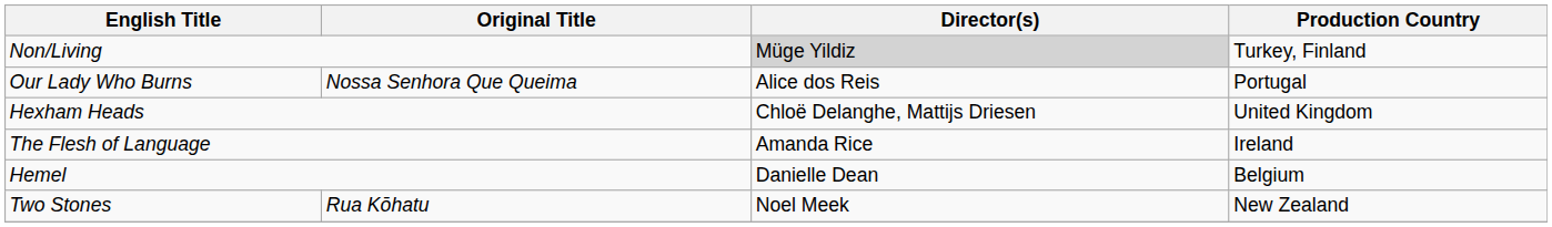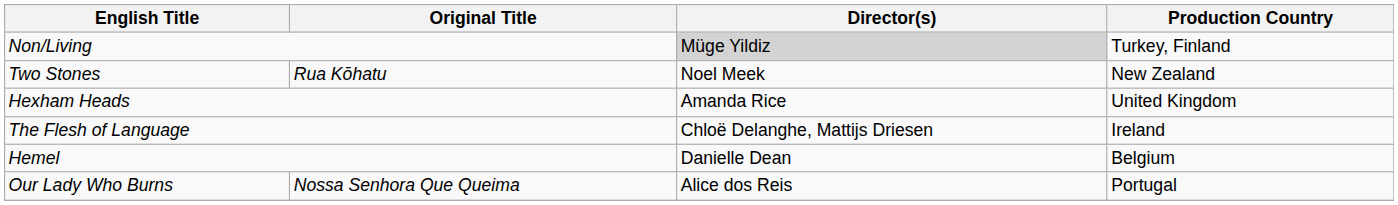 <table class="wikitable" style="width:100%; margin-bottom:4px">
 <tr>
 <th>English Title</th>
 <th>Original Title</th>
 <th>Director(s)</th>
 <th>Production Country</th>
 </tr>
 <tr>
 <td colspan="2"><em>Non/Living</em></td>
 <td style="background: lightgrey;">Müge Yildiz</td>
 <td>Turkey, Finland</td>
 </tr>
 <tr>
-<td><em>Our Lady Who Burns</em></td>
-<td><em>Nossa Senhora Que Queima</em></td>
-<td>Alice dos Reis</td>
-<td>Portugal</td>
+<td><em>Two Stones</em></td>
+<td><em>Rua Kōhatu</em></td>
+<td>Noel Meek</td>
+<td>New Zealand</td>
 </tr>
 <tr>
 <td colspan="2"><em>Hexham Heads</em></td>
-<td>Chloë Delanghe, Mattijs Driesen</td>
+<td>Amanda Rice</td>
 <td>United Kingdom</td>
 </tr>
 <tr>
 <td colspan="2"><em>The Flesh of Language</em></td>
-<td>Amanda Rice</td>
+<td>Chloë Delanghe, Mattijs Driesen</td>
 <td>Ireland</td>
 </tr>
 <tr>
 <td colspan="2"><em>Hemel</em></td>
 <td>Danielle Dean</td>
 <td>Belgium</td>
 </tr>
 <tr>
-<td><em>Two Stones</em></td>
-<td><em>Rua Kōhatu</em></td>
-<td>Noel Meek</td>
-<td>New Zealand</td>
+<td><em>Our Lady Who Burns</em></td>
+<td><em>Nossa Senhora Que Queima</em></td>
+<td>Alice dos Reis</td>
+<td>Portugal</td>
 </tr>
 <tr>
 </tr>
 </table>
